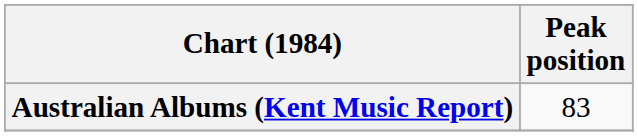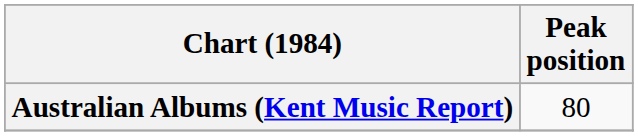 <table class="wikitable plainrowheaders sortable">
 <tr>
 <th>Chart (1984)</th>
 <th>Peak<br>position</th>
 </tr>
 <tr>
 <th scope="row">Australian Albums (<a href='#'>Kent Music Report</a>)</th>
-<td style="text-align:center;">83</td>
+<td style="text-align:center;">80</td>
 </tr>
 <tr>
 </tr>
 <tr>
 </tr>
 </table>
